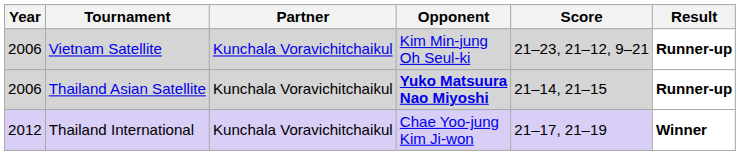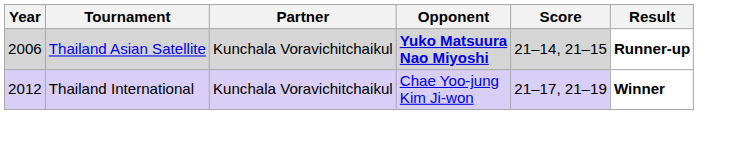 <table class="sortable wikitable" style="font-size: 90%;">
 <tr>
 <th>Year</th>
 <th>Tournament</th>
 <th>Partner</th>
 <th>Opponent</th>
 <th>Score</th>
 <th>Result</th>
-</tr>
-<tr style="background:#D5D5D5">
-<td align="center">2006</td>
-<td align="left"><a href='#'>Vietnam Satellite</a></td>
-<td align="left"> <a href='#'>Kunchala Voravichitchaikul</a></td>
-<td align="left"> <a href='#'>Kim Min-jung</a> <br>  <a href='#'>Oh Seul-ki</a></td>
-<td align="left">21–23, 21–12, 9–21</td>
-<td style="text-align:left; background:white"> <strong>Runner-up</strong></td>
 </tr>
 <tr style="background:#D5D5D5">
 <td align="center">2006</td>
 <td align="left"><a href='#'>Thailand Asian Satellite</a></td>
 <td align="left"> Kunchala Voravichitchaikul</td>
 <td align="left"><strong> <a href='#'>Yuko Matsuura</a> <br>  <a href='#'>Nao Miyoshi</a></strong></td>
 <td align="left">21–14, 21–15</td>
 <td style="text-align:left; background:white"> <strong>Runner-up</strong></td>
 </tr>
 <tr style="background:#D8CEF6">
 <td align="center">2012</td>
 <td align="left">Thailand International</td>
 <td align="left"> Kunchala Voravichitchaikul</td>
 <td align="left"> <a href='#'>Chae Yoo-jung</a> <br>  <a href='#'>Kim Ji-won</a></td>
 <td align="left">21–17, 21–19</td>
 <td style="text-align:left; background:white"> <strong>Winner</strong></td>
 </tr>
 </table>
